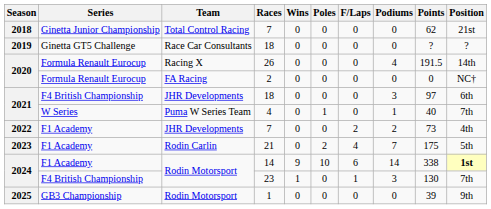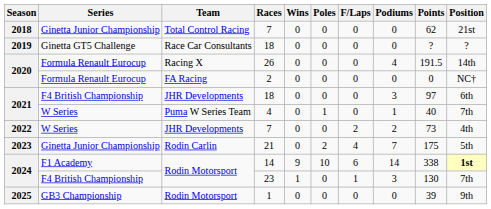 <table class="wikitable" style="font-size: 90%; text-align:center">
 <tr>
 <th scope="col">Season</th>
 <th scope="col">Series</th>
 <th scope="col">Team</th>
 <th scope="col">Races</th>
 <th scope="col">Wins</th>
 <th scope="col">Poles</th>
 <th scope="col">F/Laps</th>
 <th scope="col">Podiums</th>
 <th scope="col">Points</th>
 <th scope="col">Position</th>
 </tr>
 <tr>
 <th scope="row">2018</th>
 <td style="text-align:left;"><a href='#'>Ginetta Junior Championship</a></td>
 <td style="text-align:left;"><a href='#'>Total Control Racing</a></td>
 <td>7</td>
 <td>0</td>
 <td>0</td>
 <td>0</td>
 <td>0</td>
 <td>62</td>
 <td>21st</td>
 </tr>
 <tr>
 <th scope="row">2019</th>
 <td style="text-align:left;">Ginetta GT5 Challenge</td>
 <td style="text-align:left;">Race Car Consultants</td>
 <td>18</td>
 <td>0</td>
 <td>0</td>
 <td>0</td>
 <td>0</td>
 <td>?</td>
 <td>?</td>
 </tr>
 <tr>
 <th scope="row" rowspan="2">2020</th>
 <td style="text-align:left;"><a href='#'>Formula Renault Eurocup</a></td>
 <td style="text-align:left;">Racing X</td>
 <td>26</td>
 <td>0</td>
 <td>0</td>
 <td>0</td>
 <td>4</td>
 <td>191.5</td>
 <td>14th</td>
 </tr>
 <tr>
 <td style="text-align:left;"><a href='#'>Formula Renault Eurocup</a></td>
 <td style="text-align:left;"><a href='#'>FA Racing</a></td>
 <td>2</td>
 <td>0</td>
 <td>0</td>
 <td>0</td>
 <td>0</td>
 <td>0</td>
 <td>NC†</td>
 </tr>
 <tr>
 <th scope="row" rowspan="2">2021</th>
 <td style="text-align:left;"><a href='#'>F4 British Championship</a></td>
 <td style="text-align:left;"><a href='#'>JHR Developments</a></td>
 <td>18</td>
 <td>0</td>
 <td>0</td>
 <td>0</td>
 <td>3</td>
 <td>97</td>
 <td>6th</td>
 </tr>
 <tr>
 <td style="text-align:left;"><a href='#'>W Series</a></td>
 <td style="text-align:left;"><a href='#'>Puma</a> W Series Team</td>
 <td>4</td>
 <td>0</td>
 <td>1</td>
 <td>0</td>
 <td>1</td>
 <td>40</td>
 <td>7th</td>
 </tr>
 <tr>
 <th scope="row">2022</th>
-<td style="text-align:left;"><a href='#'>F1 Academy</a></td>
+<td style="text-align:left;"><a href='#'>W Series</a></td>
 <td style="text-align:left;"><a href='#'>JHR Developments</a></td>
 <td>7</td>
 <td>0</td>
 <td>0</td>
 <td>2</td>
 <td>2</td>
 <td>73</td>
 <td>4th</td>
 </tr>
 <tr>
 <th scope="row">2023</th>
-<td style="text-align:left;"><a href='#'>F1 Academy</a></td>
+<td style="text-align:left;"><a href='#'>Ginetta Junior Championship</a></td>
 <td style="text-align:left;"><a href='#'>Rodin Carlin</a></td>
 <td>21</td>
 <td>0</td>
 <td>2</td>
 <td>4</td>
 <td>7</td>
 <td>175</td>
 <td>5th</td>
 </tr>
 <tr>
 <th scope="row" rowspan="2">2024</th>
 <td style="text-align:left;"><a href='#'>F1 Academy</a></td>
 <td style="text-align:left;" rowspan="2"><a href='#'>Rodin Motorsport</a></td>
 <td>14</td>
 <td>9</td>
 <td>10</td>
 <td>6</td>
 <td>14</td>
 <td>338</td>
 <td style="background:#FFFFBF"><strong>1st</strong></td>
 </tr>
 <tr>
 <td style="text-align:left;"><a href='#'>F4 British Championship</a></td>
 <td>23</td>
 <td>1</td>
 <td>0</td>
 <td>1</td>
 <td>3</td>
 <td>130</td>
 <td>7th</td>
 </tr>
 <tr>
 <th scope="row">2025</th>
 <td style="text-align:left;"><a href='#'>GB3 Championship</a></td>
 <td style="text-align:left;"><a href='#'>Rodin Motorsport</a></td>
 <td>1</td>
 <td>0</td>
 <td>0</td>
 <td>0</td>
 <td>0</td>
 <td>39</td>
 <td>9th</td>
 </tr>
 </table>
